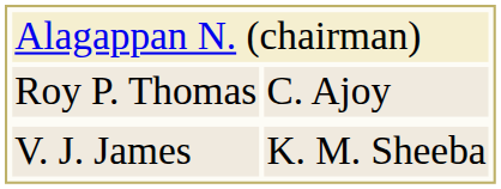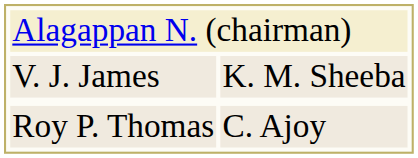 <table style="border: 1px solid #BEB168;background-color:#FDFCF6;">
 <tr>
 <td colspan="2" style="background-color:#F5EFD0;">  <a href='#'>Alagappan N.</a> (chairman)</td>
 </tr>
 <tr style="background-color:#F0EADF;">
-<td> Roy P. Thomas</td>
-<td> C. Ajoy</td>
+<td> V. J. James</td>
+<td> K. M. Sheeba</td>
 </tr>
 <tr style="vertical-align:top;">
 </tr>
 <tr style="background-color:#F0EADF;">
-<td> V. J. James</td>
-<td> K. M. Sheeba</td>
+<td> Roy P. Thomas</td>
+<td> C. Ajoy</td>
 </tr>
 </table>
